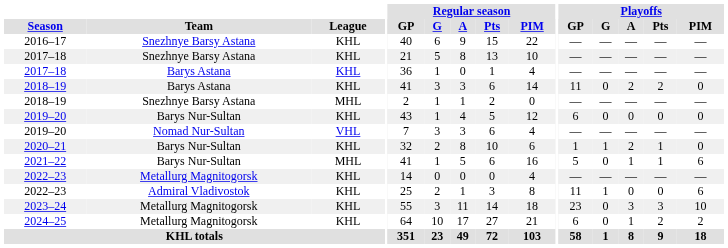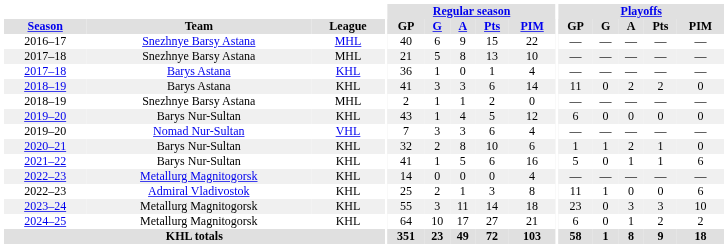 <table border="0" cellpadding="1" cellspacing="0" style="text-align:center; width:60em">
 <tr bgcolor="#e0e0e0">
 <th colspan="3" bgcolor="#ffffff"></th>
 <th rowspan="99" bgcolor="#ffffff"></th>
 <th colspan="5"><a href='#'>Regular season</a></th>
 <th rowspan="99" bgcolor="#ffffff"></th>
 <th colspan="5"><a href='#'>Playoffs</a></th>
 </tr>
 <tr bgcolor="#e0e0e0">
 <th><a href='#'>Season</a></th>
 <th>Team</th>
 <th>League</th>
 <th>GP</th>
 <th><a href='#'>G</a></th>
 <th><a href='#'>A</a></th>
 <th><a href='#'>Pts</a></th>
 <th><a href='#'>PIM</a></th>
 <th>GP</th>
 <th>G</th>
 <th>A</th>
 <th>Pts</th>
 <th>PIM</th>
 </tr>
 <tr>
 <td>2016–17</td>
 <td><a href='#'>Snezhnye Barsy Astana</a></td>
-<td>KHL</td>
+<td><a href='#'>MHL</a></td>
 <td>40</td>
 <td>6</td>
 <td>9</td>
 <td>15</td>
 <td>22</td>
 <td>—</td>
 <td>—</td>
 <td>—</td>
 <td>—</td>
 <td>—</td>
 </tr>
 <tr bgcolor="#f0f0f0">
 <td>2017–18</td>
 <td>Snezhnye Barsy Astana</td>
-<td>KHL</td>
+<td>MHL</td>
 <td>21</td>
 <td>5</td>
 <td>8</td>
 <td>13</td>
 <td>10</td>
 <td>—</td>
 <td>—</td>
 <td>—</td>
 <td>—</td>
 <td>—</td>
 </tr>
 <tr>
 <td><a href='#'>2017–18</a></td>
 <td><a href='#'>Barys Astana</a></td>
 <td><a href='#'>KHL</a></td>
 <td>36</td>
 <td>1</td>
 <td>0</td>
 <td>1</td>
 <td>4</td>
 <td>—</td>
 <td>—</td>
 <td>—</td>
 <td>—</td>
 <td>—</td>
 </tr>
 <tr bgcolor="#f0f0f0">
 <td><a href='#'>2018–19</a></td>
 <td>Barys Astana</td>
 <td>KHL</td>
 <td>41</td>
 <td>3</td>
 <td>3</td>
 <td>6</td>
 <td>14</td>
 <td>11</td>
 <td>0</td>
 <td>2</td>
 <td>2</td>
 <td>0</td>
 </tr>
 <tr>
 <td>2018–19</td>
 <td>Snezhnye Barsy Astana</td>
 <td>MHL</td>
 <td>2</td>
 <td>1</td>
 <td>1</td>
 <td>2</td>
 <td>0</td>
 <td>—</td>
 <td>—</td>
 <td>—</td>
 <td>—</td>
 <td>—</td>
 </tr>
 <tr bgcolor="#f0f0f0">
 <td><a href='#'>2019–20</a></td>
 <td>Barys Nur-Sultan</td>
 <td>KHL</td>
 <td>43</td>
 <td>1</td>
 <td>4</td>
 <td>5</td>
 <td>12</td>
 <td>6</td>
 <td>0</td>
 <td>0</td>
 <td>0</td>
 <td>0</td>
 </tr>
 <tr>
 <td>2019–20</td>
 <td><a href='#'>Nomad Nur-Sultan</a></td>
 <td><a href='#'>VHL</a></td>
 <td>7</td>
 <td>3</td>
 <td>3</td>
 <td>6</td>
 <td>4</td>
 <td>—</td>
 <td>—</td>
 <td>—</td>
 <td>—</td>
 <td>—</td>
 </tr>
 <tr bgcolor="#f0f0f0">
 <td><a href='#'>2020–21</a></td>
 <td>Barys Nur-Sultan</td>
 <td>KHL</td>
 <td>32</td>
 <td>2</td>
 <td>8</td>
 <td>10</td>
 <td>6</td>
 <td>1</td>
 <td>1</td>
 <td>2</td>
 <td>1</td>
 <td>0</td>
 </tr>
 <tr>
 <td><a href='#'>2021–22</a></td>
 <td>Barys Nur-Sultan</td>
-<td>MHL</td>
+<td>KHL</td>
 <td>41</td>
 <td>1</td>
 <td>5</td>
 <td>6</td>
 <td>16</td>
 <td>5</td>
 <td>0</td>
 <td>1</td>
 <td>1</td>
 <td>6</td>
 </tr>
 <tr bgcolor="#f0f0f0">
 <td><a href='#'>2022–23</a></td>
 <td><a href='#'>Metallurg Magnitogorsk</a></td>
 <td>KHL</td>
 <td>14</td>
 <td>0</td>
 <td>0</td>
 <td>0</td>
 <td>4</td>
 <td>—</td>
 <td>—</td>
 <td>—</td>
 <td>—</td>
 <td>—</td>
 </tr>
 <tr>
 <td>2022–23</td>
 <td><a href='#'>Admiral Vladivostok</a></td>
 <td>KHL</td>
 <td>25</td>
 <td>2</td>
 <td>1</td>
 <td>3</td>
 <td>8</td>
 <td>11</td>
 <td>1</td>
 <td>0</td>
 <td>0</td>
 <td>6</td>
 </tr>
 <tr bgcolor="#f0f0f0">
 <td><a href='#'>2023–24</a></td>
 <td>Metallurg Magnitogorsk</td>
 <td>KHL</td>
 <td>55</td>
 <td>3</td>
 <td>11</td>
 <td>14</td>
 <td>18</td>
 <td>23</td>
 <td>0</td>
 <td>3</td>
 <td>3</td>
 <td>10</td>
 </tr>
 <tr>
 <td><a href='#'>2024–25</a></td>
 <td>Metallurg Magnitogorsk</td>
 <td>KHL</td>
 <td>64</td>
 <td>10</td>
 <td>17</td>
 <td>27</td>
 <td>21</td>
 <td>6</td>
 <td>0</td>
 <td>1</td>
 <td>2</td>
 <td>2</td>
 </tr>
 <tr bgcolor="#e0e0e0">
 <th colspan="3">KHL totals</th>
 <th>351</th>
 <th>23</th>
 <th>49</th>
 <th>72</th>
 <th>103</th>
 <th>58</th>
 <th>1</th>
 <th>8</th>
 <th>9</th>
 <th>18</th>
 </tr>
 </table>
